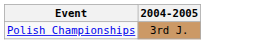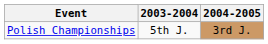 <table class="wikitable">
 <tr>
 <th>Event</th>
+<th>2003-2004</th>
 <th>2004-2005</th>
 </tr>
 <tr>
 <td><a href='#'>Polish Championships</a></td>
+<td align="center">5th J.</td>
 <td align="center" bgcolor="#cc9966">3rd J.</td>
 </tr>
 </table>
